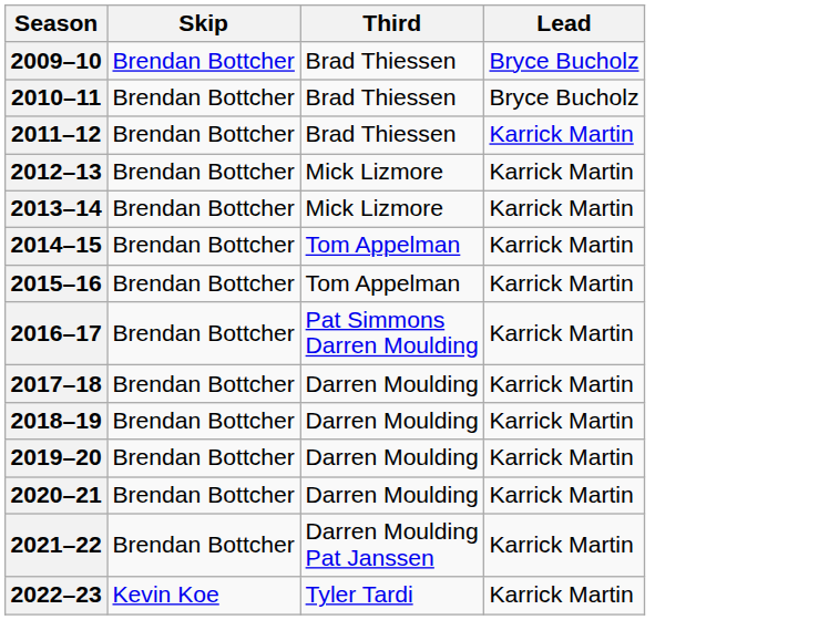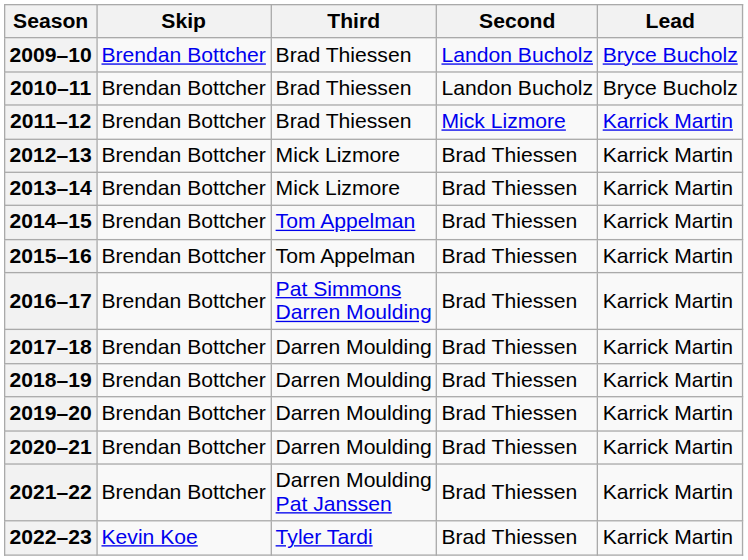 <table class="wikitable">
 <tr>
 <th scope="col">Season</th>
 <th scope="col">Skip</th>
 <th scope="col">Third</th>
+<th scope="col">Second</th>
 <th scope="col">Lead</th>
 </tr>
 <tr>
 <th scope="row">2009–10</th>
 <td><a href='#'>Brendan Bottcher</a></td>
 <td>Brad Thiessen</td>
+<td><a href='#'>Landon Bucholz</a></td>
 <td><a href='#'>Bryce Bucholz</a></td>
 </tr>
 <tr>
 <th scope="row">2010–11</th>
 <td>Brendan Bottcher</td>
 <td>Brad Thiessen</td>
+<td>Landon Bucholz</td>
 <td>Bryce Bucholz</td>
 </tr>
 <tr>
 <th scope="row">2011–12</th>
 <td>Brendan Bottcher</td>
 <td>Brad Thiessen</td>
+<td><a href='#'>Mick Lizmore</a></td>
 <td><a href='#'>Karrick Martin</a></td>
 </tr>
 <tr>
 <th scope="row">2012–13</th>
 <td>Brendan Bottcher</td>
 <td>Mick Lizmore</td>
+<td>Brad Thiessen</td>
 <td>Karrick Martin</td>
 </tr>
 <tr>
 <th scope="row">2013–14</th>
 <td>Brendan Bottcher</td>
 <td>Mick Lizmore</td>
+<td>Brad Thiessen</td>
 <td>Karrick Martin</td>
 </tr>
 <tr>
 <th scope="row">2014–15</th>
 <td>Brendan Bottcher</td>
 <td><a href='#'>Tom Appelman</a></td>
+<td>Brad Thiessen</td>
 <td>Karrick Martin</td>
 </tr>
 <tr>
 <th scope="row">2015–16</th>
 <td>Brendan Bottcher</td>
 <td>Tom Appelman</td>
+<td>Brad Thiessen</td>
 <td>Karrick Martin</td>
 </tr>
 <tr>
 <th scope="row">2016–17</th>
 <td>Brendan Bottcher</td>
 <td><a href='#'>Pat Simmons</a> <br> <a href='#'>Darren Moulding</a></td>
+<td>Brad Thiessen</td>
 <td>Karrick Martin</td>
 </tr>
 <tr>
 <th scope="row">2017–18</th>
 <td>Brendan Bottcher</td>
 <td>Darren Moulding</td>
+<td>Brad Thiessen</td>
 <td>Karrick Martin</td>
 </tr>
 <tr>
 <th scope="row">2018–19</th>
 <td>Brendan Bottcher</td>
 <td>Darren Moulding</td>
+<td>Brad Thiessen</td>
 <td>Karrick Martin</td>
 </tr>
 <tr>
 <th scope="row">2019–20</th>
 <td>Brendan Bottcher</td>
 <td>Darren Moulding</td>
+<td>Brad Thiessen</td>
 <td>Karrick Martin</td>
 </tr>
 <tr>
 <th scope="row">2020–21</th>
 <td>Brendan Bottcher</td>
 <td>Darren Moulding</td>
+<td>Brad Thiessen</td>
 <td>Karrick Martin</td>
 </tr>
 <tr>
 <th scope="row">2021–22</th>
 <td>Brendan Bottcher</td>
 <td>Darren Moulding <br> <a href='#'>Pat Janssen</a></td>
+<td>Brad Thiessen</td>
 <td>Karrick Martin</td>
 </tr>
 <tr>
 <th scope="row">2022–23</th>
 <td><a href='#'>Kevin Koe</a></td>
 <td><a href='#'>Tyler Tardi</a></td>
+<td>Brad Thiessen</td>
 <td>Karrick Martin</td>
 </tr>
 </table>
